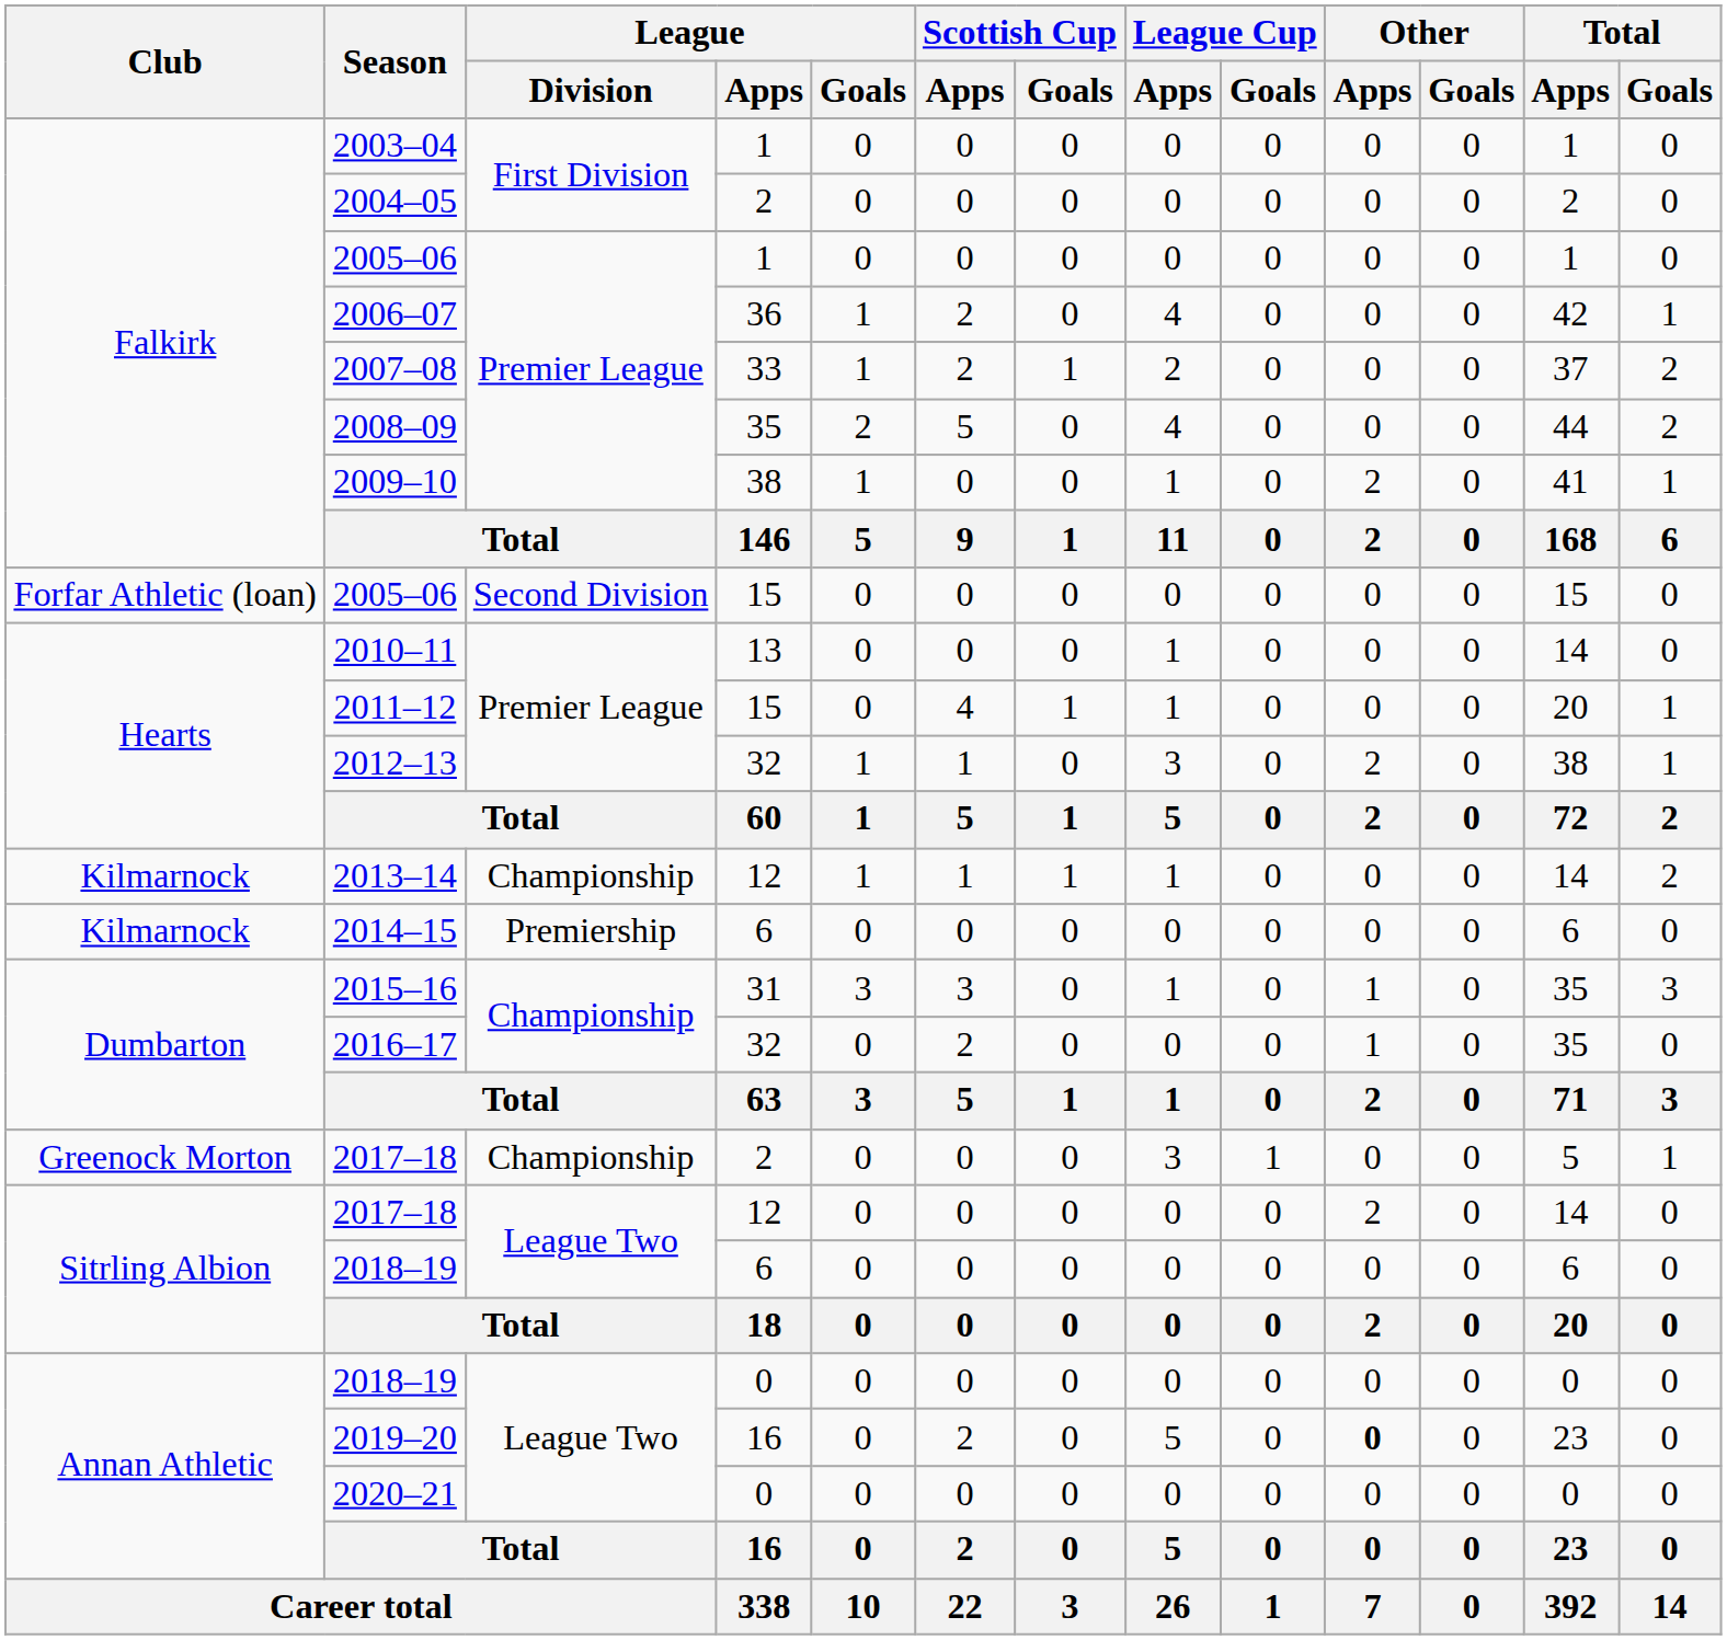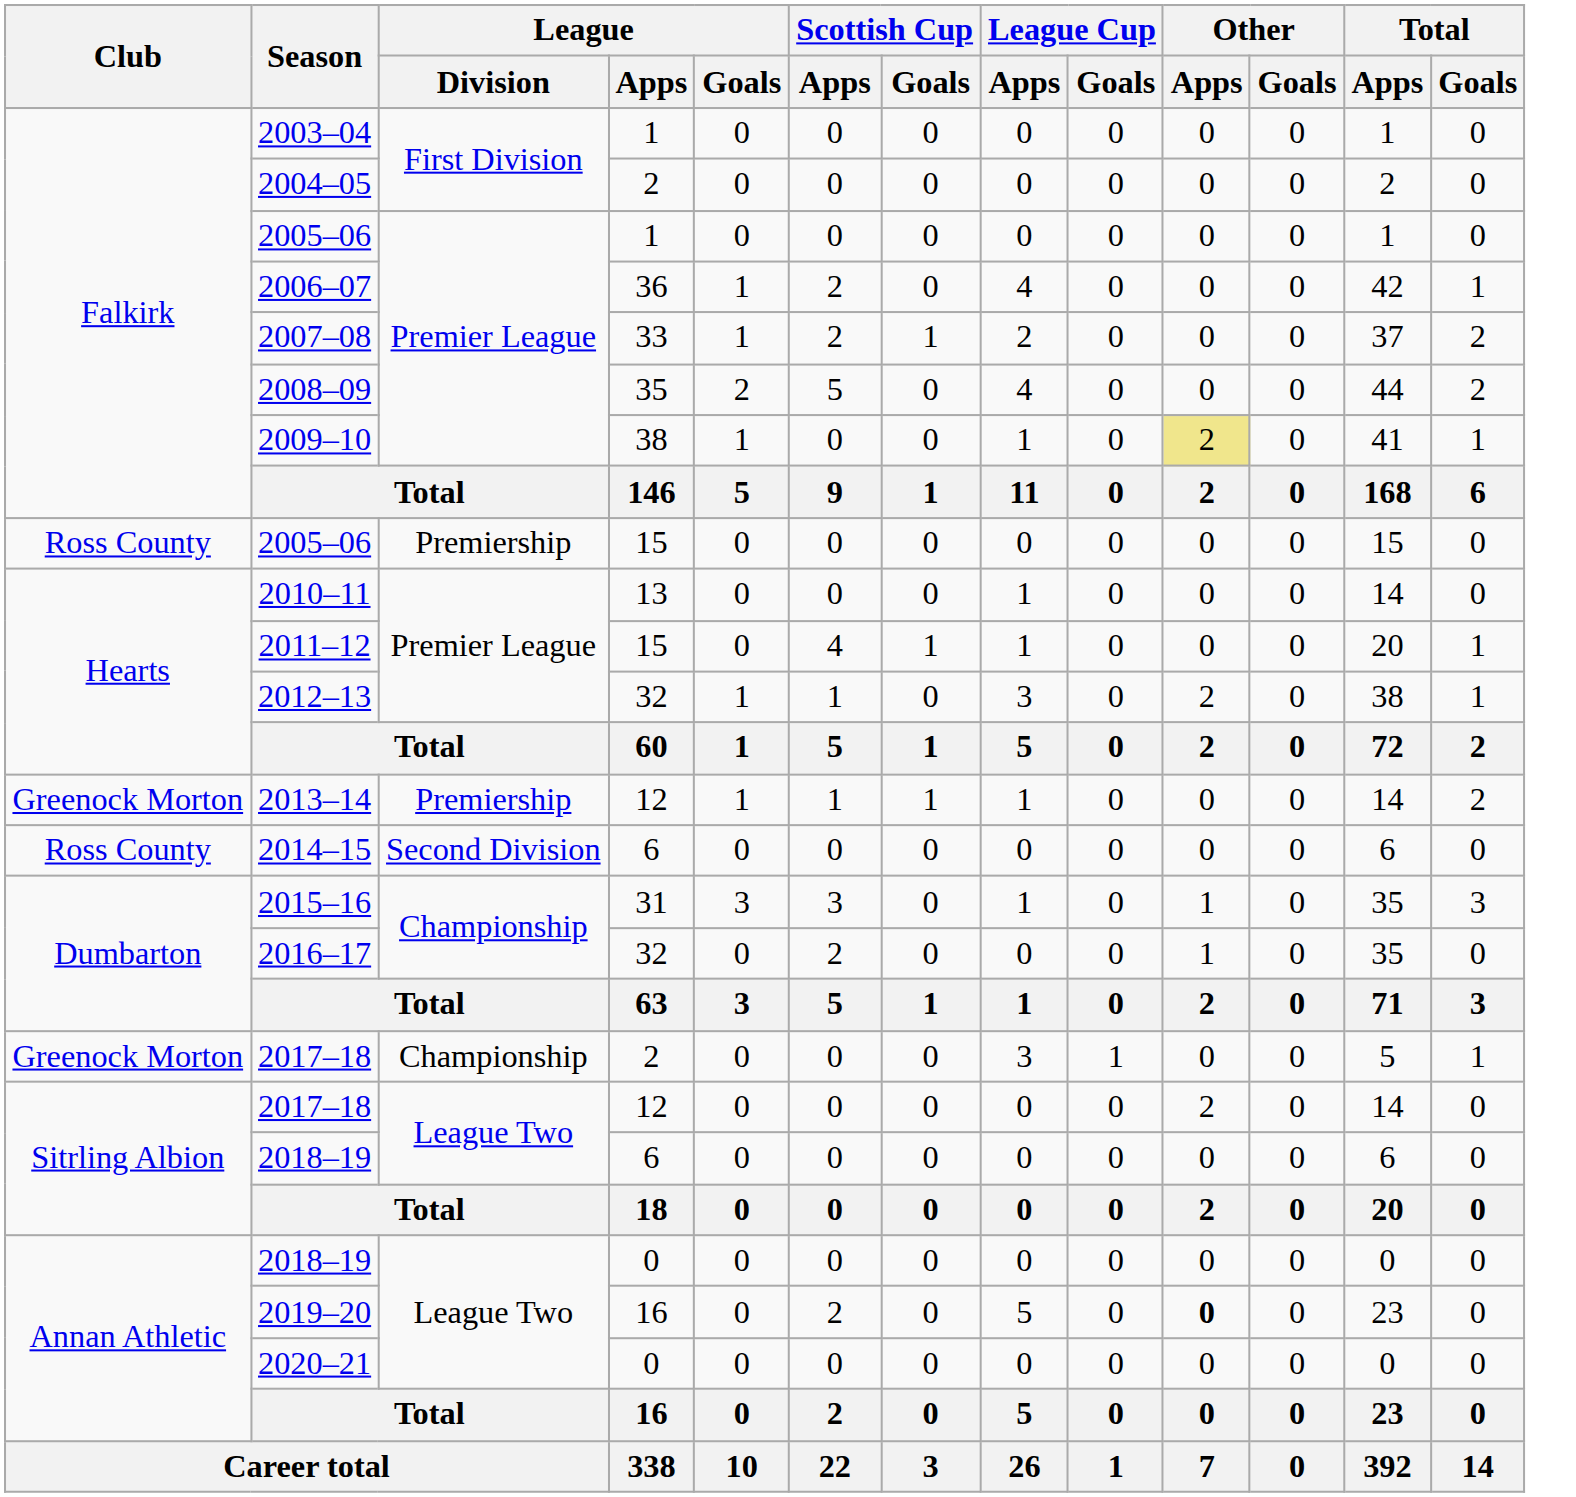 <table class="wikitable" style="text-align: center">
 <tr>
 <th rowspan="2">Club</th>
 <th rowspan="2">Season</th>
 <th colspan="3">League</th>
 <th colspan="2"><a href='#'>Scottish Cup</a></th>
 <th colspan="2"><a href='#'>League Cup</a></th>
 <th colspan="2">Other</th>
 <th colspan="2">Total</th>
 </tr>
 <tr>
 <th>Division</th>
 <th>Apps</th>
 <th>Goals</th>
 <th>Apps</th>
 <th>Goals</th>
 <th>Apps</th>
 <th>Goals</th>
 <th>Apps</th>
 <th>Goals</th>
 <th>Apps</th>
 <th>Goals</th>
 </tr>
 <tr>
 <td rowspan="8"><a href='#'>Falkirk</a></td>
 <td><a href='#'>2003–04</a></td>
 <td rowspan="2"><a href='#'>First Division</a></td>
 <td>1</td>
 <td>0</td>
 <td>0</td>
 <td>0</td>
 <td>0</td>
 <td>0</td>
 <td>0</td>
 <td>0</td>
 <td>1</td>
 <td>0</td>
 </tr>
 <tr>
 <td><a href='#'>2004–05</a></td>
 <td>2</td>
 <td>0</td>
 <td>0</td>
 <td>0</td>
 <td>0</td>
 <td>0</td>
 <td>0</td>
 <td>0</td>
 <td>2</td>
 <td>0</td>
 </tr>
 <tr>
 <td><a href='#'>2005–06</a></td>
 <td rowspan="5"><a href='#'>Premier League</a></td>
 <td>1</td>
 <td>0</td>
 <td>0</td>
 <td>0</td>
 <td>0</td>
 <td>0</td>
 <td>0</td>
 <td>0</td>
 <td>1</td>
 <td>0</td>
 </tr>
 <tr>
 <td><a href='#'>2006–07</a></td>
 <td>36</td>
 <td>1</td>
 <td>2</td>
 <td>0</td>
 <td>4</td>
 <td>0</td>
 <td>0</td>
 <td>0</td>
 <td>42</td>
 <td>1</td>
 </tr>
 <tr>
 <td><a href='#'>2007–08</a></td>
 <td>33</td>
 <td>1</td>
 <td>2</td>
 <td>1</td>
 <td>2</td>
 <td>0</td>
 <td>0</td>
 <td>0</td>
 <td>37</td>
 <td>2</td>
 </tr>
 <tr>
 <td><a href='#'>2008–09</a></td>
 <td>35</td>
 <td>2</td>
 <td>5</td>
 <td>0</td>
 <td>4</td>
 <td>0</td>
 <td>0</td>
 <td>0</td>
 <td>44</td>
 <td>2</td>
 </tr>
 <tr>
 <td><a href='#'>2009–10</a></td>
 <td>38</td>
 <td>1</td>
 <td>0</td>
 <td>0</td>
 <td>1</td>
 <td>0</td>
-<td>2</td>
+<td style="background: khaki;">2</td>
 <td>0</td>
 <td>41</td>
 <td>1</td>
 </tr>
 <tr>
 <th colspan="2">Total</th>
 <th>146</th>
 <th>5</th>
 <th>9</th>
 <th>1</th>
 <th>11</th>
 <th>0</th>
 <th>2</th>
 <th>0</th>
 <th>168</th>
 <th>6</th>
 </tr>
 <tr>
-<td><a href='#'>Forfar Athletic</a> (loan)</td>
+<td><a href='#'>Ross County</a></td>
 <td><a href='#'>2005–06</a></td>
-<td><a href='#'>Second Division</a></td>
+<td>Premiership</td>
 <td>15</td>
 <td>0</td>
 <td>0</td>
 <td>0</td>
 <td>0</td>
 <td>0</td>
 <td>0</td>
 <td>0</td>
 <td>15</td>
 <td>0</td>
 </tr>
 <tr>
 <td rowspan="4"><a href='#'>Hearts</a></td>
 <td><a href='#'>2010–11</a></td>
 <td rowspan="3">Premier League</td>
 <td>13</td>
 <td>0</td>
 <td>0</td>
 <td>0</td>
 <td>1</td>
 <td>0</td>
 <td>0</td>
 <td>0</td>
 <td>14</td>
 <td>0</td>
 </tr>
 <tr>
 <td><a href='#'>2011–12</a></td>
 <td>15</td>
 <td>0</td>
 <td>4</td>
 <td>1</td>
 <td>1</td>
 <td>0</td>
 <td>0</td>
 <td>0</td>
 <td>20</td>
 <td>1</td>
 </tr>
 <tr>
 <td><a href='#'>2012–13</a></td>
 <td>32</td>
 <td>1</td>
 <td>1</td>
 <td>0</td>
 <td>3</td>
 <td>0</td>
 <td>2</td>
 <td>0</td>
 <td>38</td>
 <td>1</td>
 </tr>
 <tr>
 <th colspan="2">Total</th>
 <th>60</th>
 <th>1</th>
 <th>5</th>
 <th>1</th>
 <th>5</th>
 <th>0</th>
 <th>2</th>
 <th>0</th>
 <th>72</th>
 <th>2</th>
 </tr>
 <tr>
-<td><a href='#'>Kilmarnock</a></td>
+<td><a href='#'>Greenock Morton</a></td>
 <td><a href='#'>2013–14</a></td>
-<td>Championship</td>
+<td><a href='#'>Premiership</a></td>
 <td>12</td>
 <td>1</td>
 <td>1</td>
 <td>1</td>
 <td>1</td>
 <td>0</td>
 <td>0</td>
 <td>0</td>
 <td>14</td>
 <td>2</td>
 </tr>
 <tr>
-<td><a href='#'>Kilmarnock</a></td>
+<td><a href='#'>Ross County</a></td>
 <td><a href='#'>2014–15</a></td>
-<td>Premiership</td>
+<td><a href='#'>Second Division</a></td>
 <td>6</td>
 <td>0</td>
 <td>0</td>
 <td>0</td>
 <td>0</td>
 <td>0</td>
 <td>0</td>
 <td>0</td>
 <td>6</td>
 <td>0</td>
 </tr>
 <tr>
 <td rowspan="3"><a href='#'>Dumbarton</a></td>
 <td><a href='#'>2015–16</a></td>
 <td rowspan="2"><a href='#'>Championship</a></td>
 <td>31</td>
 <td>3</td>
 <td>3</td>
 <td>0</td>
 <td>1</td>
 <td>0</td>
 <td>1</td>
 <td>0</td>
 <td>35</td>
 <td>3</td>
 </tr>
 <tr>
 <td><a href='#'>2016–17</a></td>
 <td>32</td>
 <td>0</td>
 <td>2</td>
 <td>0</td>
 <td>0</td>
 <td>0</td>
 <td>1</td>
 <td>0</td>
 <td>35</td>
 <td>0</td>
 </tr>
 <tr>
 <th colspan="2">Total</th>
 <th>63</th>
 <th>3</th>
 <th>5</th>
 <th>1</th>
 <th>1</th>
 <th>0</th>
 <th>2</th>
 <th>0</th>
 <th>71</th>
 <th>3</th>
 </tr>
 <tr>
 <td><a href='#'>Greenock Morton</a></td>
 <td><a href='#'>2017–18</a></td>
 <td>Championship</td>
 <td>2</td>
 <td>0</td>
 <td>0</td>
 <td>0</td>
 <td>3</td>
 <td>1</td>
 <td>0</td>
 <td>0</td>
 <td>5</td>
 <td>1</td>
 </tr>
 <tr>
 <td rowspan="3"><a href='#'>Sitrling Albion</a></td>
 <td><a href='#'>2017–18</a></td>
 <td rowspan="2"><a href='#'>League Two</a></td>
 <td>12</td>
 <td>0</td>
 <td>0</td>
 <td>0</td>
 <td>0</td>
 <td>0</td>
 <td>2</td>
 <td>0</td>
 <td>14</td>
 <td>0</td>
 </tr>
 <tr>
 <td><a href='#'>2018–19</a></td>
 <td>6</td>
 <td>0</td>
 <td>0</td>
 <td>0</td>
 <td>0</td>
 <td>0</td>
 <td>0</td>
 <td>0</td>
 <td>6</td>
 <td>0</td>
 </tr>
 <tr>
 <th colspan="2">Total</th>
 <th>18</th>
 <th>0</th>
 <th>0</th>
 <th>0</th>
 <th>0</th>
 <th>0</th>
 <th>2</th>
 <th>0</th>
 <th>20</th>
 <th>0</th>
 </tr>
 <tr>
 <td rowspan="4"><a href='#'>Annan Athletic</a></td>
 <td><a href='#'>2018–19</a></td>
 <td rowspan="3">League Two</td>
 <td>0</td>
 <td>0</td>
 <td>0</td>
 <td>0</td>
 <td>0</td>
 <td>0</td>
 <td>0</td>
 <td>0</td>
 <td>0</td>
 <td>0</td>
 </tr>
 <tr>
 <td><a href='#'>2019–20</a></td>
 <td>16</td>
 <td>0</td>
 <td>2</td>
 <td>0</td>
 <td>5</td>
 <td>0</td>
 <td><strong>0</strong></td>
 <td>0</td>
 <td>23</td>
 <td>0</td>
 </tr>
 <tr>
 <td><a href='#'>2020–21</a></td>
 <td>0</td>
 <td>0</td>
 <td>0</td>
 <td>0</td>
 <td>0</td>
 <td>0</td>
 <td>0</td>
 <td>0</td>
 <td>0</td>
 <td>0</td>
 </tr>
 <tr>
 <th colspan="2">Total</th>
 <th>16</th>
 <th>0</th>
 <th>2</th>
 <th>0</th>
 <th>5</th>
 <th>0</th>
 <th>0</th>
 <th>0</th>
 <th>23</th>
 <th>0</th>
 </tr>
 <tr>
 <th colspan="3">Career total</th>
 <th>338</th>
 <th>10</th>
 <th>22</th>
 <th>3</th>
 <th>26</th>
 <th>1</th>
 <th>7</th>
 <th>0</th>
 <th>392</th>
 <th>14</th>
 </tr>
 </table>
